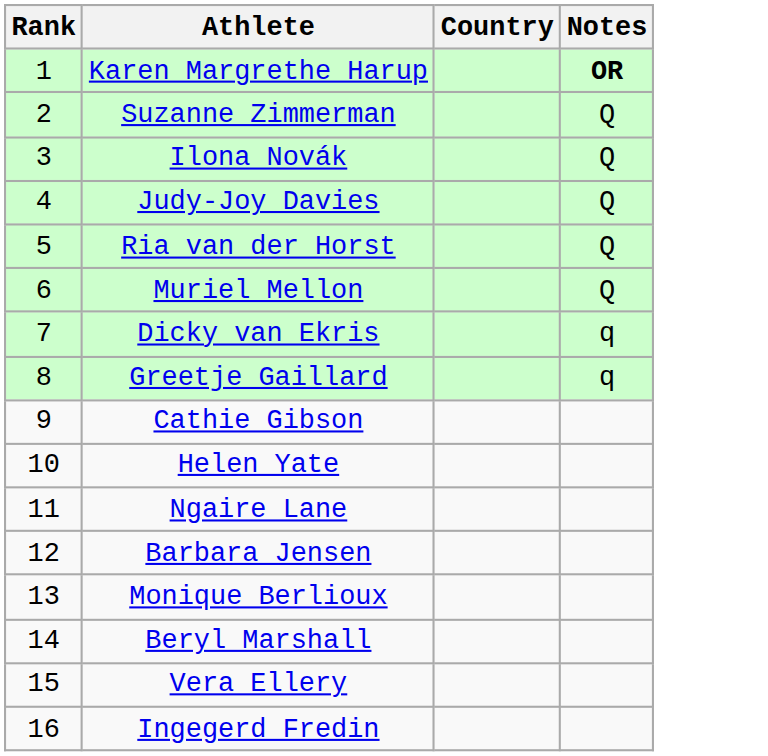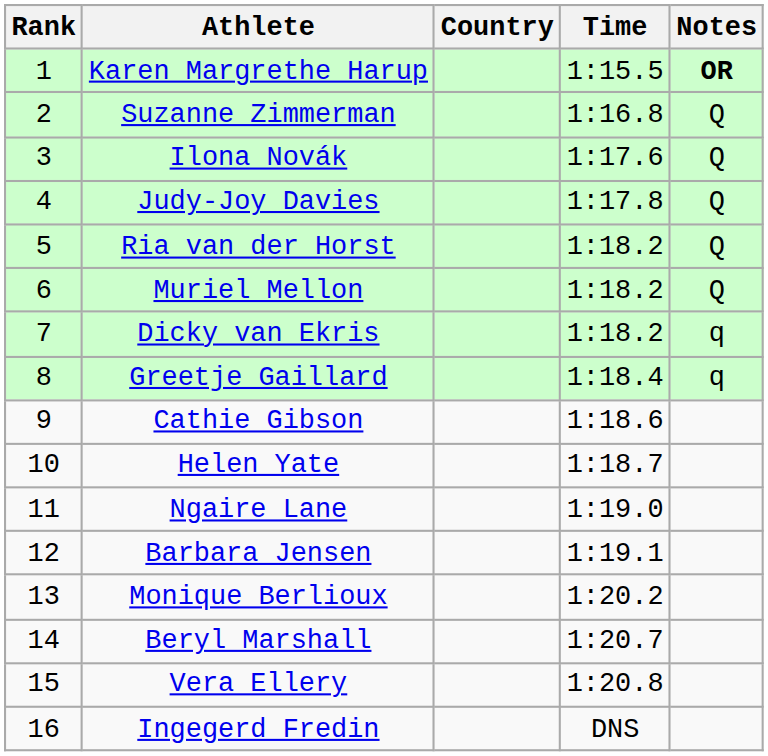 <table class="wikitable sortable" style="text-align:center">
 <tr>
 <th>Rank</th>
 <th>Athlete</th>
 <th>Country</th>
+<th>Time</th>
 <th>Notes</th>
 </tr>
 <tr bgcolor=ccffcc>
 <td>1</td>
 <td><a href='#'>Karen Margrethe Harup</a></td>
 <td align=left></td>
+<td>1:15.5</td>
 <td><strong>OR</strong></td>
 </tr>
 <tr bgcolor=ccffcc>
 <td>2</td>
 <td><a href='#'>Suzanne Zimmerman</a></td>
 <td align=left></td>
+<td>1:16.8</td>
 <td>Q</td>
 </tr>
 <tr bgcolor=ccffcc>
 <td>3</td>
 <td><a href='#'>Ilona Novák</a></td>
 <td align=left></td>
+<td>1:17.6</td>
 <td>Q</td>
 </tr>
 <tr bgcolor=ccffcc>
 <td>4</td>
 <td><a href='#'>Judy-Joy Davies</a></td>
 <td align=left></td>
+<td>1:17.8</td>
 <td>Q</td>
 </tr>
 <tr bgcolor=ccffcc>
 <td>5</td>
 <td><a href='#'>Ria van der Horst</a></td>
 <td align=left></td>
+<td>1:18.2</td>
 <td>Q</td>
 </tr>
 <tr bgcolor=ccffcc>
 <td>6</td>
 <td><a href='#'>Muriel Mellon</a></td>
 <td align=left></td>
+<td>1:18.2</td>
 <td>Q</td>
 </tr>
 <tr bgcolor=ccffcc>
 <td>7</td>
 <td><a href='#'>Dicky van Ekris</a></td>
 <td align=left></td>
+<td>1:18.2</td>
 <td>q</td>
 </tr>
 <tr bgcolor=ccffcc>
 <td>8</td>
 <td><a href='#'>Greetje Gaillard</a></td>
 <td align=left></td>
+<td>1:18.4</td>
 <td>q</td>
 </tr>
 <tr>
 <td>9</td>
 <td><a href='#'>Cathie Gibson</a></td>
 <td align=left></td>
+<td>1:18.6</td>
 <td></td>
 </tr>
 <tr>
 <td>10</td>
 <td><a href='#'>Helen Yate</a></td>
 <td align=left></td>
+<td>1:18.7</td>
 <td></td>
 </tr>
 <tr>
 <td>11</td>
 <td><a href='#'>Ngaire Lane</a></td>
 <td align=left></td>
+<td>1:19.0</td>
 <td></td>
 </tr>
 <tr>
 <td>12</td>
 <td><a href='#'>Barbara Jensen</a></td>
 <td align=left></td>
+<td>1:19.1</td>
 <td></td>
 </tr>
 <tr>
 <td>13</td>
 <td><a href='#'>Monique Berlioux</a></td>
 <td align=left></td>
+<td>1:20.2</td>
 <td></td>
 </tr>
 <tr>
 <td>14</td>
 <td><a href='#'>Beryl Marshall</a></td>
 <td align=left></td>
+<td>1:20.7</td>
 <td></td>
 </tr>
 <tr>
 <td>15</td>
 <td><a href='#'>Vera Ellery</a></td>
 <td align=left></td>
+<td>1:20.8</td>
 <td></td>
 </tr>
 <tr>
 <td>16</td>
 <td><a href='#'>Ingegerd Fredin</a></td>
 <td align=left></td>
+<td>DNS</td>
 <td></td>
 </tr>
 </table>
